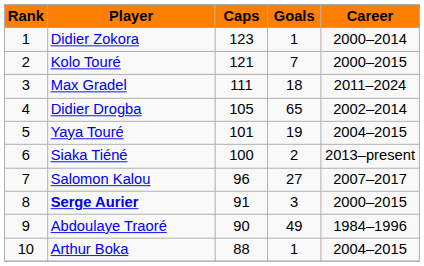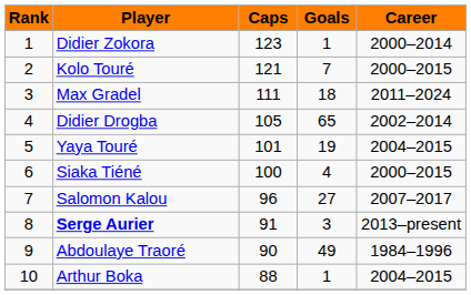 <table class="wikitable sortable" style="text-align:center">
 <tr>
 <th style="background:#FF7F00"; width="30px"><span>Rank</span></th>
 <th style="background:#FF7F00"; width="175px"><span>Player</span></th>
 <th style="background:#FF7F00"; width="50px"><span>Caps</span></th>
 <th style="background:#FF7F00"; width="50px"><span>Goals</span></th>
 <th style="background:#FF7F00"; width="100px"><span>Career</span></th>
 </tr>
 <tr>
 <td>1</td>
 <td align=left><a href='#'>Didier Zokora</a></td>
 <td>123</td>
 <td>1</td>
 <td>2000–2014</td>
 </tr>
 <tr>
 <td>2</td>
 <td align=left><a href='#'>Kolo Touré</a></td>
 <td>121</td>
 <td>7</td>
 <td>2000–2015</td>
 </tr>
 <tr>
 <td>3</td>
 <td align=left><a href='#'>Max Gradel</a></td>
 <td>111</td>
 <td>18</td>
 <td>2011–2024</td>
 </tr>
 <tr>
 <td>4</td>
 <td align=left><a href='#'>Didier Drogba</a></td>
 <td>105</td>
 <td>65</td>
 <td>2002–2014</td>
 </tr>
 <tr>
 <td>5</td>
 <td align=left><a href='#'>Yaya Touré</a></td>
 <td>101</td>
 <td>19</td>
 <td>2004–2015</td>
 </tr>
 <tr>
 <td>6</td>
 <td align=left><a href='#'>Siaka Tiéné</a></td>
 <td>100</td>
-<td>2</td>
-<td>2013–present</td>
+<td>4</td>
+<td>2000–2015</td>
 </tr>
 <tr>
 <td>7</td>
 <td align=left><a href='#'>Salomon Kalou</a></td>
 <td>96</td>
 <td>27</td>
 <td>2007–2017</td>
 </tr>
 <tr>
 <td>8</td>
 <td align=left><strong><a href='#'>Serge Aurier</a></strong></td>
 <td>91</td>
 <td>3</td>
-<td>2000–2015</td>
+<td>2013–present</td>
 </tr>
 <tr>
 <td>9</td>
 <td align=left><a href='#'>Abdoulaye Traoré</a></td>
 <td>90</td>
 <td>49</td>
 <td>1984–1996</td>
 </tr>
 <tr>
 <td>10</td>
 <td align=left><a href='#'>Arthur Boka</a></td>
 <td>88</td>
 <td>1</td>
 <td>2004–2015</td>
 </tr>
 <tr>
 </tr>
 </table>
